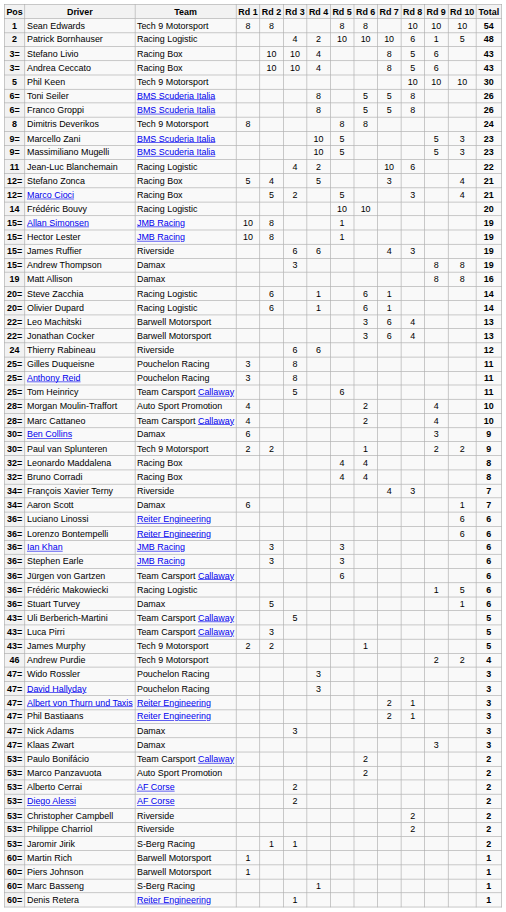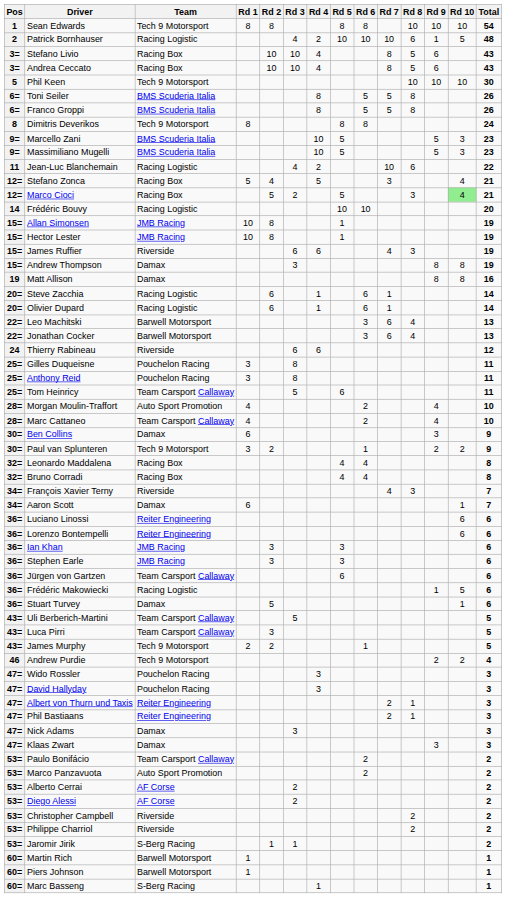 <table class="wikitable" style="font-size: 90%;">
 <tr>
 <th>Pos</th>
 <th>Driver</th>
 <th>Team</th>
 <th>Rd 1</th>
 <th>Rd 2</th>
 <th>Rd 3</th>
 <th>Rd 4</th>
 <th>Rd 5</th>
 <th>Rd 6</th>
 <th>Rd 7</th>
 <th>Rd 8</th>
 <th>Rd 9</th>
 <th>Rd 10</th>
 <th>Total</th>
 </tr>
 <tr>
 <th>1</th>
 <td> Sean Edwards</td>
 <td> Tech 9 Motorsport</td>
 <td align="center">8</td>
 <td align="center">8</td>
 <td></td>
 <td></td>
 <td align="center">8</td>
 <td align="center">8</td>
 <td></td>
 <td align="center">10</td>
 <td align="center">10</td>
 <td align="center">10</td>
 <td align="center"><strong>54</strong></td>
 </tr>
 <tr>
 <th>2</th>
 <td> Patrick Bornhauser</td>
 <td> Racing Logistic</td>
 <td></td>
 <td></td>
 <td align="center">4</td>
 <td align="center">2</td>
 <td align="center">10</td>
 <td align="center">10</td>
 <td align="center">10</td>
 <td align="center">6</td>
 <td align="center">1</td>
 <td align="center">5</td>
 <td align="center"><strong>48</strong></td>
 </tr>
 <tr>
 <th>3=</th>
 <td> Stefano Livio</td>
 <td> Racing Box</td>
 <td></td>
 <td align="center">10</td>
 <td align="center">10</td>
 <td align="center">4</td>
 <td></td>
 <td></td>
 <td align="center">8</td>
 <td align="center">5</td>
 <td align="center">6</td>
 <td></td>
 <td align="center"><strong>43</strong></td>
 </tr>
 <tr>
 <th>3=</th>
 <td> Andrea Ceccato</td>
 <td> Racing Box</td>
 <td></td>
 <td align="center">10</td>
 <td align="center">10</td>
 <td align="center">4</td>
 <td></td>
 <td></td>
 <td align="center">8</td>
 <td align="center">5</td>
 <td align="center">6</td>
 <td></td>
 <td align="center"><strong>43</strong></td>
 </tr>
 <tr>
 <th>5</th>
 <td> Phil Keen</td>
 <td> Tech 9 Motorsport</td>
 <td></td>
 <td align="center"></td>
 <td></td>
 <td></td>
 <td></td>
 <td></td>
 <td></td>
 <td align="center">10</td>
 <td align="center">10</td>
 <td align="center">10</td>
 <td align="center"><strong>30</strong></td>
 </tr>
 <tr>
 <th>6=</th>
 <td> Toni Seiler</td>
 <td> <a href='#'>BMS Scuderia Italia</a></td>
 <td></td>
 <td></td>
 <td></td>
 <td align="center">8</td>
 <td></td>
 <td align="center">5</td>
 <td align="center">5</td>
 <td align="center">8</td>
 <td></td>
 <td></td>
 <td align="center"><strong>26</strong></td>
 </tr>
 <tr>
 <th>6=</th>
 <td> Franco Groppi</td>
 <td> <a href='#'>BMS Scuderia Italia</a></td>
 <td></td>
 <td></td>
 <td></td>
 <td align="center">8</td>
 <td></td>
 <td align="center">5</td>
 <td align="center">5</td>
 <td align="center">8</td>
 <td></td>
 <td></td>
 <td align="center"><strong>26</strong></td>
 </tr>
 <tr>
 <th>8</th>
 <td> Dimitris Deverikos</td>
 <td> Tech 9 Motorsport</td>
 <td align="center">8</td>
 <td></td>
 <td></td>
 <td></td>
 <td align="center">8</td>
 <td align="center">8</td>
 <td></td>
 <td></td>
 <td></td>
 <td></td>
 <td align="center"><strong>24</strong></td>
 </tr>
 <tr>
 <th>9=</th>
 <td> Marcello Zani</td>
 <td> <a href='#'>BMS Scuderia Italia</a></td>
 <td></td>
 <td></td>
 <td></td>
 <td align="center">10</td>
 <td align="center">5</td>
 <td></td>
 <td></td>
 <td></td>
 <td align="center">5</td>
 <td align="center">3</td>
 <td align="center"><strong>23</strong></td>
 </tr>
 <tr>
 <th>9=</th>
 <td> Massimiliano Mugelli</td>
 <td> <a href='#'>BMS Scuderia Italia</a></td>
 <td></td>
 <td></td>
 <td></td>
 <td align="center">10</td>
 <td align="center">5</td>
 <td></td>
 <td></td>
 <td></td>
 <td align="center">5</td>
 <td align="center">3</td>
 <td align="center"><strong>23</strong></td>
 </tr>
 <tr>
 <th>11</th>
 <td> Jean-Luc Blanchemain</td>
 <td> Racing Logistic</td>
 <td></td>
 <td></td>
 <td align="center">4</td>
 <td align="center">2</td>
 <td></td>
 <td></td>
 <td align="center">10</td>
 <td align="center">6</td>
 <td></td>
 <td></td>
 <td align="center"><strong>22</strong></td>
 </tr>
 <tr>
 <th>12=</th>
 <td> Stefano Zonca</td>
 <td> Racing Box</td>
 <td align="center">5</td>
 <td align="center">4</td>
 <td></td>
 <td align="center">5</td>
 <td></td>
 <td></td>
 <td align="center">3</td>
 <td></td>
 <td></td>
 <td align="center">4</td>
 <td align="center"><strong>21</strong></td>
 </tr>
 <tr>
 <th>12=</th>
 <td> <a href='#'>Marco Cioci</a></td>
 <td> Racing Box</td>
 <td></td>
 <td align="center">5</td>
 <td align="center">2</td>
 <td></td>
 <td align="center">5</td>
 <td></td>
 <td></td>
 <td align="center">3</td>
 <td></td>
-<td align="center">4</td>
+<td align="center" style="background: lightgreen;">4</td>
 <td align="center"><strong>21</strong></td>
 </tr>
 <tr>
 <th>14</th>
 <td> Frédéric Bouvy</td>
 <td> Racing Logistic</td>
 <td></td>
 <td></td>
 <td></td>
 <td></td>
 <td align="center">10</td>
 <td align="center">10</td>
 <td></td>
 <td></td>
 <td></td>
 <td></td>
 <td align="center"><strong>20</strong></td>
 </tr>
 <tr>
 <th>15=</th>
 <td> <a href='#'>Allan Simonsen</a></td>
 <td> <a href='#'>JMB Racing</a></td>
 <td align="center">10</td>
 <td align="center">8</td>
 <td></td>
 <td></td>
 <td align="center">1</td>
 <td></td>
 <td></td>
 <td></td>
 <td></td>
 <td></td>
 <td align="center"><strong>19</strong></td>
 </tr>
 <tr>
 <th>15=</th>
 <td> Hector Lester</td>
 <td> <a href='#'>JMB Racing</a></td>
 <td align="center">10</td>
 <td align="center">8</td>
 <td></td>
 <td></td>
 <td align="center">1</td>
 <td></td>
 <td></td>
 <td></td>
 <td></td>
 <td></td>
 <td align="center"><strong>19</strong></td>
 </tr>
 <tr>
 <th>15=</th>
 <td> James Ruffier</td>
 <td> Riverside</td>
 <td></td>
 <td></td>
 <td align="center">6</td>
 <td align="center">6</td>
 <td></td>
 <td></td>
 <td align="center">4</td>
 <td align="center">3</td>
 <td></td>
 <td></td>
 <td align="center"><strong>19</strong></td>
 </tr>
 <tr>
 <th>15=</th>
 <td> Andrew Thompson</td>
 <td> Damax</td>
 <td></td>
 <td></td>
 <td align="center">3</td>
 <td></td>
 <td></td>
 <td></td>
 <td></td>
 <td></td>
 <td align="center">8</td>
 <td align="center">8</td>
 <td align="center"><strong>19</strong></td>
 </tr>
 <tr>
 <th>19</th>
 <td> Matt Allison</td>
 <td> Damax</td>
 <td></td>
 <td></td>
 <td></td>
 <td></td>
 <td></td>
 <td></td>
 <td></td>
 <td></td>
 <td align="center">8</td>
 <td align="center">8</td>
 <td align="center"><strong>16</strong></td>
 </tr>
 <tr>
 <th>20=</th>
 <td> Steve Zacchia</td>
 <td> Racing Logistic</td>
 <td></td>
 <td align="center">6</td>
 <td></td>
 <td align="center">1</td>
 <td></td>
 <td align="center">6</td>
 <td align="center">1</td>
 <td></td>
 <td></td>
 <td></td>
 <td align="center"><strong>14</strong></td>
 </tr>
 <tr>
 <th>20=</th>
 <td> Olivier Dupard</td>
 <td> Racing Logistic</td>
 <td></td>
 <td align="center">6</td>
 <td></td>
 <td align="center">1</td>
 <td></td>
 <td align="center">6</td>
 <td align="center">1</td>
 <td></td>
 <td></td>
 <td></td>
 <td align="center"><strong>14</strong></td>
 </tr>
 <tr>
 <th>22=</th>
 <td> Leo Machitski</td>
 <td> Barwell Motorsport</td>
 <td></td>
 <td></td>
 <td></td>
 <td></td>
 <td></td>
 <td align="center">3</td>
 <td align="center">6</td>
 <td align="center">4</td>
 <td></td>
 <td></td>
 <td align="center"><strong>13</strong></td>
 </tr>
 <tr>
 <th>22=</th>
 <td> Jonathan Cocker</td>
 <td> Barwell Motorsport</td>
 <td></td>
 <td></td>
 <td></td>
 <td></td>
 <td></td>
 <td align="center">3</td>
 <td align="center">6</td>
 <td align="center">4</td>
 <td></td>
 <td></td>
 <td align="center"><strong>13</strong></td>
 </tr>
 <tr>
 <th>24</th>
 <td> Thierry Rabineau</td>
 <td> Riverside</td>
 <td></td>
 <td></td>
 <td align="center">6</td>
 <td align="center">6</td>
 <td></td>
 <td></td>
 <td></td>
 <td></td>
 <td></td>
 <td></td>
 <td align="center"><strong>12</strong></td>
 </tr>
 <tr>
 <th>25=</th>
 <td> Gilles Duqueisne</td>
 <td> Pouchelon Racing</td>
 <td align="center">3</td>
 <td></td>
 <td align="center">8</td>
 <td></td>
 <td></td>
 <td></td>
 <td></td>
 <td></td>
 <td></td>
 <td></td>
 <td align="center"><strong>11</strong></td>
 </tr>
 <tr>
 <th>25=</th>
 <td> <a href='#'>Anthony Reid</a></td>
 <td> Pouchelon Racing</td>
 <td align="center">3</td>
 <td></td>
 <td align="center">8</td>
 <td></td>
 <td></td>
 <td></td>
 <td></td>
 <td></td>
 <td></td>
 <td></td>
 <td align="center"><strong>11</strong></td>
 </tr>
 <tr>
 <th>25=</th>
 <td> Tom Heinricy</td>
 <td> Team Carsport <a href='#'>Callaway</a></td>
 <td></td>
 <td></td>
 <td align="center">5</td>
 <td></td>
 <td align="center">6</td>
 <td></td>
 <td></td>
 <td></td>
 <td></td>
 <td></td>
 <td align="center"><strong>11</strong></td>
 </tr>
 <tr>
 <th>28=</th>
 <td> Morgan Moulin-Traffort</td>
 <td> Auto Sport Promotion</td>
 <td align="center">4</td>
 <td></td>
 <td></td>
 <td></td>
 <td></td>
 <td align="center">2</td>
 <td></td>
 <td></td>
 <td align="center">4</td>
 <td></td>
 <td align="center"><strong>10</strong></td>
 </tr>
 <tr>
 <th>28=</th>
 <td> Marc Cattaneo</td>
 <td> Team Carsport <a href='#'>Callaway</a></td>
 <td align="center">4</td>
 <td></td>
 <td></td>
 <td></td>
 <td></td>
 <td align="center">2</td>
 <td></td>
 <td></td>
 <td align="center">4</td>
 <td></td>
 <td align="center"><strong>10</strong></td>
 </tr>
 <tr>
 <th>30=</th>
 <td> <a href='#'>Ben Collins</a></td>
 <td> Damax</td>
 <td align="center">6</td>
 <td></td>
 <td></td>
 <td></td>
 <td></td>
 <td></td>
 <td></td>
 <td></td>
 <td align="center">3</td>
 <td></td>
 <td align="center"><strong>9</strong></td>
 </tr>
 <tr>
 <th>30=</th>
 <td> Paul van Splunteren</td>
 <td> Tech 9 Motorsport</td>
-<td align="center">2</td>
+<td align="center">3</td>
 <td align="center">2</td>
 <td></td>
 <td></td>
 <td></td>
 <td align="center">1</td>
 <td></td>
 <td></td>
 <td align="center">2</td>
 <td align="center">2</td>
 <td align="center"><strong>9</strong></td>
 </tr>
 <tr>
 <th>32=</th>
 <td> Leonardo Maddalena</td>
 <td> Racing Box</td>
 <td></td>
 <td></td>
 <td></td>
 <td></td>
 <td align="center">4</td>
 <td align="center">4</td>
 <td></td>
 <td></td>
 <td></td>
 <td></td>
 <td align="center"><strong>8</strong></td>
 </tr>
 <tr>
 <th>32=</th>
 <td> Bruno Corradi</td>
 <td> Racing Box</td>
 <td></td>
 <td></td>
 <td></td>
 <td></td>
 <td align="center">4</td>
 <td align="center">4</td>
 <td></td>
 <td></td>
 <td></td>
 <td></td>
 <td align="center"><strong>8</strong></td>
 </tr>
 <tr>
 <th>34=</th>
 <td> François Xavier Terny</td>
 <td> Riverside</td>
 <td></td>
 <td></td>
 <td></td>
 <td></td>
 <td></td>
 <td></td>
 <td align="center">4</td>
 <td align="center">3</td>
 <td></td>
 <td></td>
 <td align="center"><strong>7</strong></td>
 </tr>
 <tr>
 <th>34=</th>
 <td> Aaron Scott</td>
 <td> Damax</td>
 <td align="center">6</td>
 <td></td>
 <td></td>
 <td></td>
 <td></td>
 <td></td>
 <td></td>
 <td></td>
 <td></td>
 <td align="center">1</td>
 <td align="center"><strong>7</strong></td>
 </tr>
 <tr>
 <th>36=</th>
 <td> Luciano Linossi</td>
 <td> <a href='#'>Reiter Engineering</a></td>
 <td></td>
 <td></td>
 <td></td>
 <td></td>
 <td></td>
 <td></td>
 <td></td>
 <td></td>
 <td></td>
 <td align="center">6</td>
 <td align="center"><strong>6</strong></td>
 </tr>
 <tr>
 <th>36=</th>
 <td> Lorenzo Bontempelli</td>
 <td> <a href='#'>Reiter Engineering</a></td>
 <td></td>
 <td></td>
 <td></td>
 <td></td>
 <td></td>
 <td></td>
 <td></td>
 <td></td>
 <td></td>
 <td align="center">6</td>
 <td align="center"><strong>6</strong></td>
 </tr>
 <tr>
 <th>36=</th>
 <td> <a href='#'>Ian Khan</a></td>
 <td> <a href='#'>JMB Racing</a></td>
 <td></td>
 <td align="center">3</td>
 <td></td>
 <td></td>
 <td align="center">3</td>
 <td></td>
 <td></td>
 <td></td>
 <td></td>
 <td></td>
 <td align="center"><strong>6</strong></td>
 </tr>
 <tr>
 <th>36=</th>
 <td> Stephen Earle</td>
 <td> <a href='#'>JMB Racing</a></td>
 <td></td>
 <td align="center">3</td>
 <td></td>
 <td></td>
 <td align="center">3</td>
 <td></td>
 <td></td>
 <td></td>
 <td></td>
 <td></td>
 <td align="center"><strong>6</strong></td>
 </tr>
 <tr>
 <th>36=</th>
 <td> Jürgen von Gartzen</td>
 <td> Team Carsport <a href='#'>Callaway</a></td>
 <td></td>
 <td></td>
 <td></td>
 <td></td>
 <td align="center">6</td>
 <td></td>
 <td></td>
 <td></td>
 <td></td>
 <td></td>
 <td align="center"><strong>6</strong></td>
 </tr>
 <tr>
 <th>36=</th>
 <td> Frédéric Makowiecki</td>
 <td> Racing Logistic</td>
 <td></td>
 <td></td>
 <td></td>
 <td></td>
 <td></td>
 <td></td>
 <td></td>
 <td></td>
 <td align="center">1</td>
 <td align="center">5</td>
 <td align="center"><strong>6</strong></td>
 </tr>
 <tr>
 <th>36=</th>
 <td> Stuart Turvey</td>
 <td> Damax</td>
 <td></td>
 <td align="center">5</td>
 <td></td>
 <td></td>
 <td></td>
 <td></td>
 <td></td>
 <td></td>
 <td></td>
 <td align="center">1</td>
 <td align="center"><strong>6</strong></td>
 </tr>
 <tr>
 <th>43=</th>
 <td> Uli Berberich-Martini</td>
 <td> Team Carsport <a href='#'>Callaway</a></td>
 <td></td>
 <td></td>
 <td align="center">5</td>
 <td></td>
 <td></td>
 <td></td>
 <td></td>
 <td></td>
 <td></td>
 <td></td>
 <td align="center"><strong>5</strong></td>
 </tr>
 <tr>
 <th>43=</th>
 <td> Luca Pirri</td>
 <td> Team Carsport <a href='#'>Callaway</a></td>
 <td></td>
 <td align="center">3</td>
 <td></td>
 <td></td>
 <td></td>
 <td></td>
 <td></td>
 <td></td>
 <td></td>
 <td></td>
 <td align="center"><strong>5</strong></td>
 </tr>
 <tr>
 <th>43=</th>
 <td> James Murphy</td>
 <td> Tech 9 Motorsport</td>
 <td align="center">2</td>
 <td align="center">2</td>
 <td></td>
 <td></td>
 <td></td>
 <td align="center">1</td>
 <td></td>
 <td></td>
 <td></td>
 <td></td>
 <td align="center"><strong>5</strong></td>
 </tr>
 <tr>
 <th>46</th>
 <td> Andrew Purdie</td>
 <td> Tech 9 Motorsport</td>
 <td></td>
 <td></td>
 <td></td>
 <td></td>
 <td></td>
 <td></td>
 <td></td>
 <td></td>
 <td align="center">2</td>
 <td align="center">2</td>
 <td align="center"><strong>4</strong></td>
 </tr>
 <tr>
 <th>47=</th>
 <td> Wido Rossler</td>
 <td> Pouchelon Racing</td>
 <td></td>
 <td></td>
 <td></td>
 <td align="center">3</td>
 <td></td>
 <td></td>
 <td></td>
 <td></td>
 <td></td>
 <td></td>
 <td align="center"><strong>3</strong></td>
 </tr>
 <tr>
 <th>47=</th>
 <td> <a href='#'>David Hallyday</a></td>
 <td> Pouchelon Racing</td>
 <td></td>
 <td></td>
 <td></td>
 <td align="center">3</td>
 <td></td>
 <td></td>
 <td></td>
 <td></td>
 <td></td>
 <td></td>
 <td align="center"><strong>3</strong></td>
 </tr>
 <tr>
 <th>47=</th>
 <td> <a href='#'>Albert von Thurn und Taxis</a></td>
 <td> <a href='#'>Reiter Engineering</a></td>
 <td></td>
 <td></td>
 <td></td>
 <td></td>
 <td></td>
 <td></td>
 <td align="center">2</td>
 <td align="center">1</td>
 <td></td>
 <td></td>
 <td align="center"><strong>3</strong></td>
 </tr>
 <tr>
 <th>47=</th>
 <td> Phil Bastiaans</td>
 <td> <a href='#'>Reiter Engineering</a></td>
 <td></td>
 <td></td>
 <td></td>
 <td></td>
 <td></td>
 <td></td>
 <td align="center">2</td>
 <td align="center">1</td>
 <td></td>
 <td></td>
 <td align="center"><strong>3</strong></td>
 </tr>
 <tr>
 <th>47=</th>
 <td> Nick Adams</td>
 <td> Damax</td>
 <td></td>
 <td></td>
 <td align="center">3</td>
 <td></td>
 <td></td>
 <td></td>
 <td></td>
 <td></td>
 <td></td>
 <td></td>
 <td align="center"><strong>3</strong></td>
 </tr>
 <tr>
 <th>47=</th>
 <td> Klaas Zwart</td>
 <td> Damax</td>
 <td></td>
 <td></td>
 <td></td>
 <td></td>
 <td></td>
 <td></td>
 <td></td>
 <td></td>
 <td align="center">3</td>
 <td></td>
 <td align="center"><strong>3</strong></td>
 </tr>
 <tr>
 <th>53=</th>
 <td> Paulo Bonifácio</td>
 <td> Team Carsport <a href='#'>Callaway</a></td>
 <td></td>
 <td></td>
 <td></td>
 <td></td>
 <td></td>
 <td align="center">2</td>
 <td></td>
 <td></td>
 <td></td>
 <td></td>
 <td align="center"><strong>2</strong></td>
 </tr>
 <tr>
 <th>53=</th>
 <td> Marco Panzavuota</td>
 <td> Auto Sport Promotion</td>
 <td></td>
 <td></td>
 <td></td>
 <td></td>
 <td></td>
 <td align="center">2</td>
 <td></td>
 <td></td>
 <td></td>
 <td></td>
 <td align="center"><strong>2</strong></td>
 </tr>
 <tr>
 <th>53=</th>
 <td> Alberto Cerrai</td>
 <td> <a href='#'>AF Corse</a></td>
 <td></td>
 <td></td>
 <td align="center">2</td>
 <td></td>
 <td></td>
 <td></td>
 <td></td>
 <td></td>
 <td></td>
 <td></td>
 <td align="center"><strong>2</strong></td>
 </tr>
 <tr>
 <th>53=</th>
 <td> <a href='#'>Diego Alessi</a></td>
 <td> <a href='#'>AF Corse</a></td>
 <td></td>
 <td></td>
 <td align="center">2</td>
 <td></td>
 <td></td>
 <td></td>
 <td></td>
 <td></td>
 <td></td>
 <td></td>
 <td align="center"><strong>2</strong></td>
 </tr>
 <tr>
 <th>53=</th>
 <td> Christopher Campbell</td>
 <td> Riverside</td>
 <td></td>
 <td></td>
 <td></td>
 <td></td>
 <td></td>
 <td></td>
 <td></td>
 <td align="center">2</td>
 <td></td>
 <td></td>
 <td align="center"><strong>2</strong></td>
 </tr>
 <tr>
 <th>53=</th>
 <td> Philippe Charriol</td>
 <td> Riverside</td>
 <td></td>
 <td></td>
 <td></td>
 <td></td>
 <td></td>
 <td></td>
 <td></td>
 <td align="center">2</td>
 <td></td>
 <td></td>
 <td align="center"><strong>2</strong></td>
 </tr>
 <tr>
 <th>53=</th>
 <td> Jaromir Jirik</td>
 <td> S-Berg Racing</td>
 <td></td>
 <td align="center">1</td>
 <td align="center">1</td>
 <td></td>
 <td></td>
 <td></td>
 <td></td>
 <td></td>
 <td></td>
 <td></td>
 <td align="center"><strong>2</strong></td>
 </tr>
 <tr>
 <th>60=</th>
 <td> Martin Rich</td>
 <td> Barwell Motorsport</td>
 <td align="center">1</td>
 <td></td>
 <td></td>
 <td></td>
 <td></td>
 <td></td>
 <td></td>
 <td></td>
 <td></td>
 <td></td>
 <td align="center"><strong>1</strong></td>
 </tr>
 <tr>
 <th>60=</th>
 <td> Piers Johnson</td>
 <td> Barwell Motorsport</td>
 <td align="center">1</td>
 <td></td>
 <td></td>
 <td></td>
 <td></td>
 <td></td>
 <td></td>
 <td></td>
 <td></td>
 <td></td>
 <td align="center"><strong>1</strong></td>
 </tr>
 <tr>
 <th>60=</th>
 <td> Marc Basseng</td>
 <td> S-Berg Racing</td>
 <td></td>
 <td></td>
 <td></td>
 <td align="center">1</td>
 <td></td>
 <td></td>
 <td></td>
 <td></td>
 <td></td>
 <td></td>
 <td align="center"><strong>1</strong></td>
 </tr>
-<tr>
-<th>60=</th>
-<td> Denis Retera</td>
-<td> <a href='#'>Reiter Engineering</a></td>
-<td></td>
-<td></td>
-<td align="center">1</td>
-<td></td>
-<td></td>
-<td></td>
-<td></td>
-<td></td>
-<td></td>
-<td></td>
-<td align="center"><strong>1</strong></td>
-</tr>
 </table>
